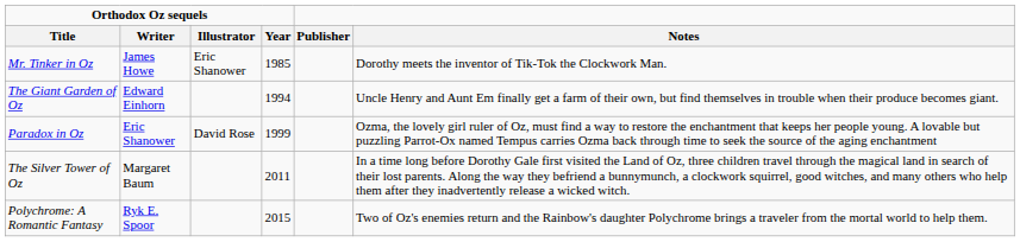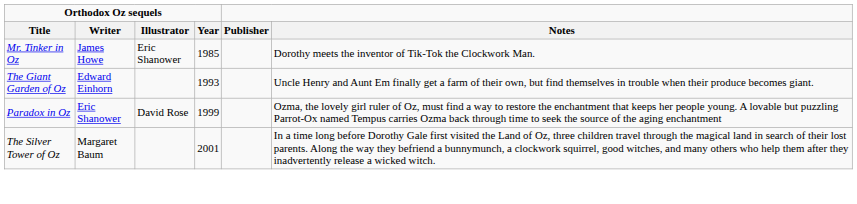 <table class="wikitable">
 <tr>
 <td colspan="4" style="text-align:center;"><strong>Orthodox Oz sequels</strong></td>
 </tr>
 <tr>
 <th>Title</th>
 <th>Writer</th>
 <th>Illustrator</th>
 <th>Year</th>
 <th>Publisher</th>
 <th>Notes</th>
 </tr>
 <tr>
 <td><em><a href='#'>Mr. Tinker in Oz</a></em></td>
 <td><a href='#'>James Howe</a></td>
 <td>Eric Shanower</td>
 <td>1985</td>
 <td></td>
 <td>Dorothy meets the inventor of Tik-Tok the Clockwork Man.</td>
 </tr>
 <tr>
 <td><em><a href='#'>The Giant Garden of Oz</a></em></td>
 <td><a href='#'>Edward Einhorn</a></td>
 <td></td>
-<td>1994</td>
+<td>1993</td>
 <td></td>
 <td>Uncle Henry and Aunt Em finally get a farm of their own, but find themselves in trouble when their produce becomes giant.</td>
 </tr>
 <tr>
 <td><em><a href='#'>Paradox in Oz</a></em></td>
 <td><a href='#'>Eric Shanower</a></td>
 <td>David Rose</td>
 <td>1999</td>
 <td></td>
 <td>Ozma, the lovely girl ruler of Oz, must find a way to restore the enchantment that keeps her people young. A lovable but puzzling Parrot-Ox named Tempus carries Ozma back through time to seek the source of the aging enchantment</td>
 </tr>
 <tr>
 <td><em>The Silver Tower of Oz</em></td>
 <td>Margaret Baum</td>
 <td></td>
-<td>2011</td>
+<td>2001</td>
 <td></td>
 <td>In a time long before Dorothy Gale first visited the Land of Oz, three children travel through the magical land in search of their lost parents.  Along the way they befriend a bunnymunch, a clockwork squirrel, good witches, and many others who help them after they inadvertently release a wicked witch.</td>
 </tr>
-<tr>
-<td><em>Polychrome: A Romantic Fantasy</em></td>
-<td><a href='#'>Ryk E. Spoor</a></td>
-<td></td>
-<td>2015</td>
-<td></td>
-<td>Two of Oz's enemies return and the Rainbow's daughter Polychrome brings a traveler from the mortal world to help them.</td>
-</tr>
 </table>
